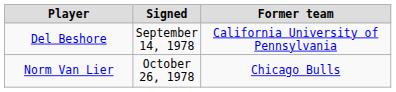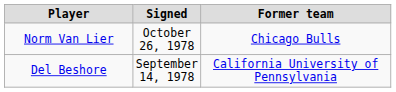 <table class="wikitable" style="text-align: center">
 <tr style="text-align:center; background:#ddd;">
 <td style="width:140px"><strong>Player</strong></td>
 <td style="width:70px"><strong>Signed</strong></td>
 <td style="width:210px"><strong>Former team</strong></td>
 </tr>
 <tr>
+<td><a href='#'>Norm Van Lier</a></td>
+<td>October 26, 1978</td>
+<td><a href='#'>Chicago Bulls</a></td>
+</tr>
+<tr>
 <td><a href='#'>Del Beshore</a></td>
 <td>September 14, 1978</td>
 <td><a href='#'>California University of Pennsylvania</a></td>
 </tr>
-<tr>
-<td><a href='#'>Norm Van Lier</a></td>
-<td>October 26, 1978</td>
-<td><a href='#'>Chicago Bulls</a></td>
-</tr>
 </table>
